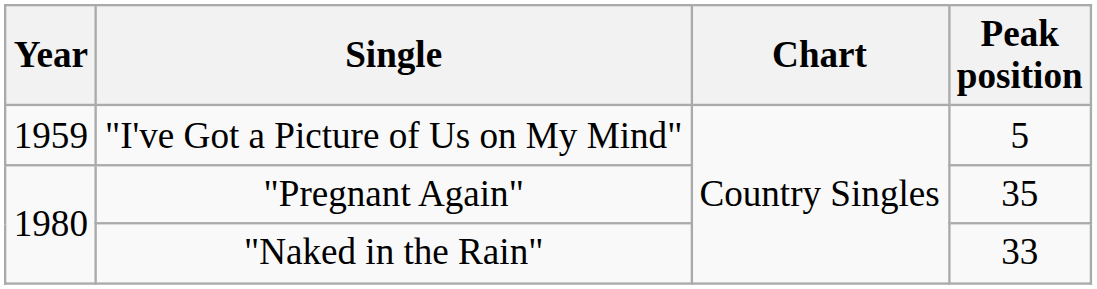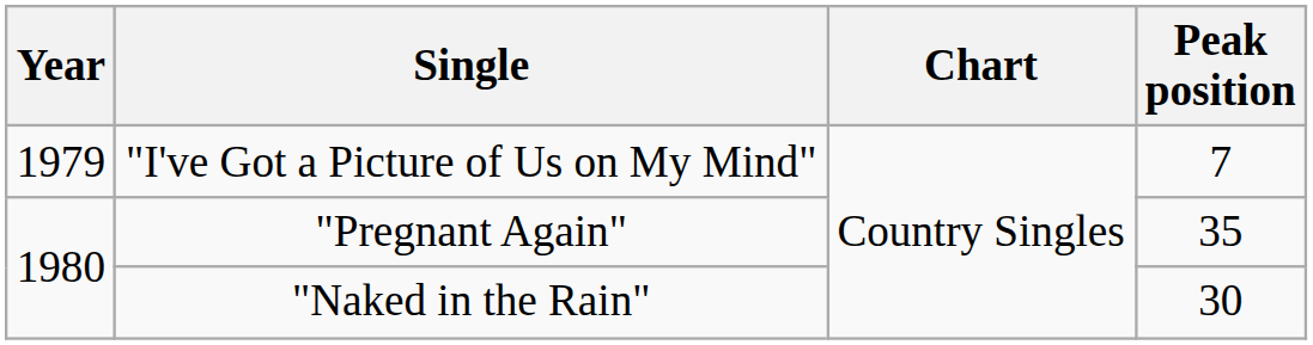 <table class="wikitable" style="text-align: center;">
 <tr>
 <th>Year</th>
 <th>Single</th>
 <th>Chart</th>
 <th>Peak<br>position</th>
 </tr>
 <tr>
-<td>1959</td>
+<td>1979</td>
 <td>"I've Got a Picture of Us on My Mind"</td>
 <td rowspan="3">Country Singles</td>
-<td>5</td>
+<td>7</td>
 </tr>
 <tr>
 <td rowspan="2">1980</td>
 <td>"Pregnant Again"</td>
 <td>35</td>
 </tr>
 <tr>
 <td>"Naked in the Rain"</td>
-<td>33</td>
+<td>30</td>
 </tr>
 </table>
